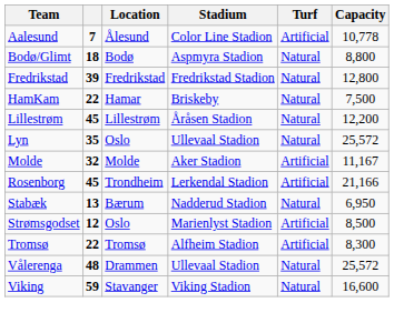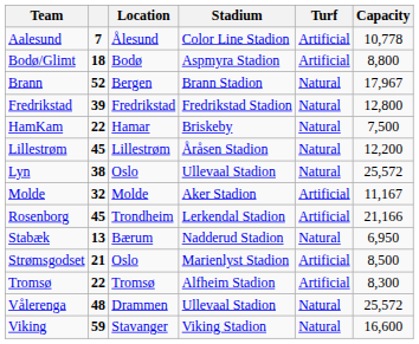 <table class="wikitable sortable" border="1">
 <tr>
 <th>Team</th>
 <th></th>
 <th>Location</th>
 <th>Stadium</th>
 <th>Turf</th>
 <th>Capacity</th>
 </tr>
 <tr>
 <td><a href='#'>Aalesund</a></td>
 <td align="center"><strong>7</strong></td>
 <td><a href='#'>Ålesund</a></td>
 <td><a href='#'>Color Line Stadion</a></td>
 <td><a href='#'>Artificial</a></td>
 <td align="center">10,778</td>
 </tr>
 <tr>
 <td><a href='#'>Bodø/Glimt</a></td>
 <td align="center"><strong>18</strong></td>
 <td><a href='#'>Bodø</a></td>
 <td><a href='#'>Aspmyra Stadion</a></td>
+<td><a href='#'>Artificial</a></td>
+<td align="center">8,800</td>
+</tr>
+<tr>
+<td><a href='#'>Brann</a></td>
+<td align="center"><strong>52</strong></td>
+<td><a href='#'>Bergen</a></td>
+<td><a href='#'>Brann Stadion</a></td>
 <td><a href='#'>Natural</a></td>
-<td align="center">8,800</td>
+<td align="center">17,967</td>
 </tr>
 <tr>
 <td><a href='#'>Fredrikstad</a></td>
 <td align="center"><strong>39</strong></td>
 <td><a href='#'>Fredrikstad</a></td>
 <td><a href='#'>Fredrikstad Stadion</a></td>
 <td><a href='#'>Natural</a></td>
 <td align="center">12,800</td>
 </tr>
 <tr>
 <td><a href='#'>HamKam</a></td>
 <td align="center"><strong>22</strong></td>
 <td><a href='#'>Hamar</a></td>
 <td><a href='#'>Briskeby</a></td>
 <td><a href='#'>Natural</a></td>
 <td align="center">7,500</td>
 </tr>
 <tr>
 <td><a href='#'>Lillestrøm</a></td>
 <td align="center"><strong>45</strong></td>
 <td><a href='#'>Lillestrøm</a></td>
 <td><a href='#'>Åråsen Stadion</a></td>
 <td><a href='#'>Natural</a></td>
 <td align="center">12,200</td>
 </tr>
 <tr>
 <td><a href='#'>Lyn</a></td>
-<td align="center"><strong>35</strong></td>
+<td align="center"><strong>38</strong></td>
 <td><a href='#'>Oslo</a></td>
 <td><a href='#'>Ullevaal Stadion</a></td>
 <td><a href='#'>Natural</a></td>
 <td align="center">25,572</td>
 </tr>
 <tr>
 <td><a href='#'>Molde</a></td>
 <td align="center"><strong>32</strong></td>
 <td><a href='#'>Molde</a></td>
 <td><a href='#'>Aker Stadion</a></td>
 <td><a href='#'>Artificial</a></td>
 <td align="center">11,167</td>
 </tr>
 <tr>
 <td><a href='#'>Rosenborg</a></td>
 <td align="center"><strong>45</strong></td>
 <td><a href='#'>Trondheim</a></td>
 <td><a href='#'>Lerkendal Stadion</a></td>
 <td><a href='#'>Artificial</a></td>
 <td align="center">21,166</td>
 </tr>
 <tr>
 <td><a href='#'>Stabæk</a></td>
 <td align="center"><strong>13</strong></td>
 <td><a href='#'>Bærum</a></td>
 <td><a href='#'>Nadderud Stadion</a></td>
 <td><a href='#'>Natural</a></td>
 <td align="center">6,950</td>
 </tr>
 <tr>
 <td><a href='#'>Strømsgodset</a></td>
-<td align="center"><strong>12</strong></td>
+<td align="center"><strong>21</strong></td>
 <td><a href='#'>Oslo</a></td>
 <td><a href='#'>Marienlyst Stadion</a></td>
 <td><a href='#'>Artificial</a></td>
 <td align="center">8,500</td>
 </tr>
 <tr>
 <td><a href='#'>Tromsø</a></td>
 <td align="center"><strong>22</strong></td>
 <td><a href='#'>Tromsø</a></td>
 <td><a href='#'>Alfheim Stadion</a></td>
 <td><a href='#'>Artificial</a></td>
 <td align="center">8,300</td>
 </tr>
 <tr>
 <td><a href='#'>Vålerenga</a></td>
 <td align="center"><strong>48</strong></td>
 <td><a href='#'>Drammen</a></td>
 <td><a href='#'>Ullevaal Stadion</a></td>
 <td><a href='#'>Natural</a></td>
 <td align="center">25,572</td>
 </tr>
 <tr>
 <td><a href='#'>Viking</a></td>
 <td align="center"><strong>59</strong></td>
 <td><a href='#'>Stavanger</a></td>
 <td><a href='#'>Viking Stadion</a></td>
 <td><a href='#'>Natural</a></td>
 <td align="center">16,600</td>
 </tr>
 </table>
